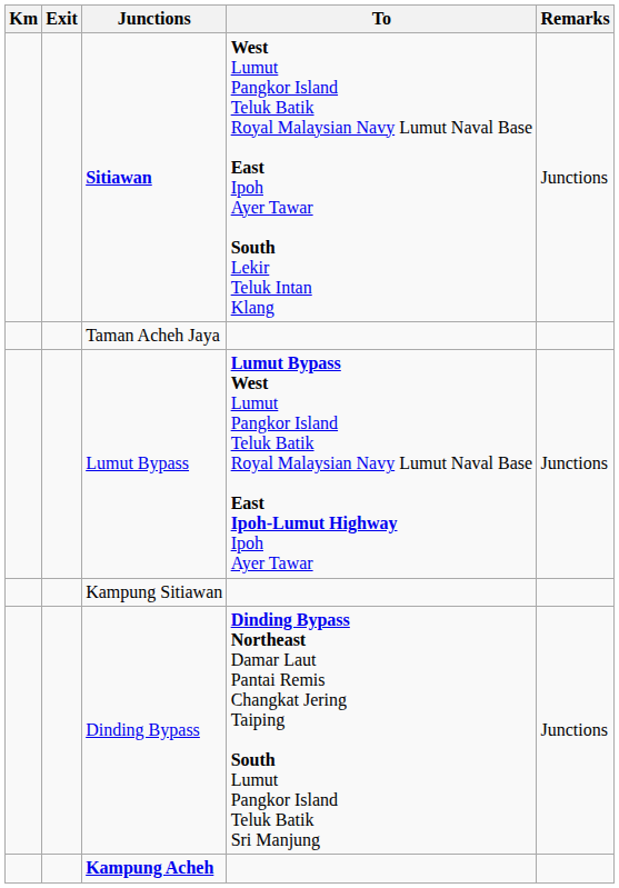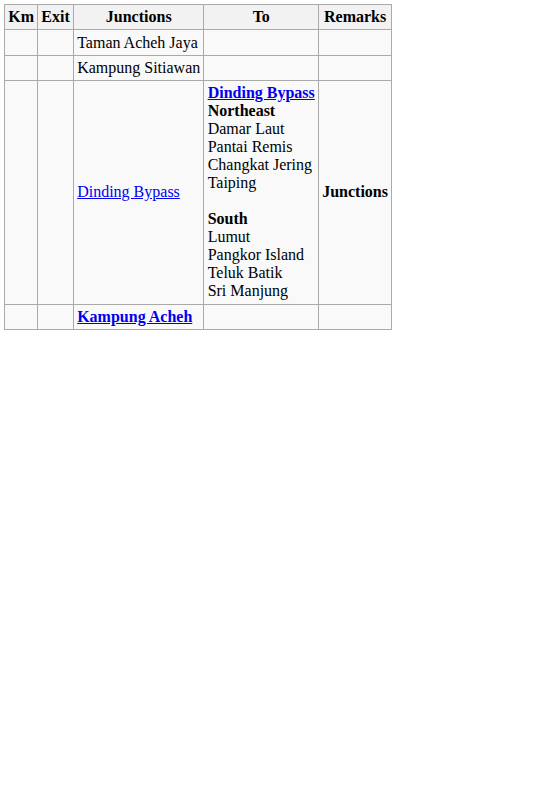 <table class="wikitable">
 <tr>
 <th>Km</th>
 <th>Exit</th>
 <th>Junctions</th>
 <th>To</th>
 <th>Remarks</th>
 </tr>
 <tr>
 <td></td>
 <td></td>
-<td><strong><a href='#'>Sitiawan</a></strong></td>
-<td><strong>West</strong><br> <a href='#'>Lumut</a><br> <a href='#'>Pangkor Island</a><br> <a href='#'>Teluk Batik</a><br> <a href='#'>Royal Malaysian Navy</a> Lumut Naval Base<br><br><strong>East</strong><br> <a href='#'>Ipoh</a><br> <a href='#'>Ayer Tawar</a><br><br><strong>South</strong><br> <a href='#'>Lekir</a><br> <a href='#'>Teluk Intan</a><br> <a href='#'>Klang</a></td>
-<td>Junctions</td>
-</tr>
-<tr>
-<td></td>
-<td></td>
 <td>Taman Acheh Jaya</td>
 <td></td>
 <td></td>
-</tr>
-<tr>
-<td></td>
-<td></td>
-<td><a href='#'>Lumut Bypass</a></td>
-<td> <strong><a href='#'>Lumut Bypass</a></strong><br><strong>West</strong><br><a href='#'>Lumut</a><br><a href='#'>Pangkor Island</a><br><a href='#'>Teluk Batik</a><br><a href='#'>Royal Malaysian Navy</a> Lumut Naval Base<br><br><strong>East</strong><br> <strong><a href='#'>Ipoh-Lumut Highway</a></strong><br> <a href='#'>Ipoh</a><br> <a href='#'>Ayer Tawar</a></td>
-<td>Junctions</td>
 </tr>
 <tr>
 <td></td>
 <td></td>
 <td>Kampung Sitiawan</td>
 <td></td>
 <td></td>
 </tr>
 <tr>
 <td></td>
 <td></td>
 <td><a href='#'>Dinding Bypass</a></td>
 <td> <strong><a href='#'>Dinding Bypass</a></strong><br><strong>Northeast</strong><br>Damar Laut<br>Pantai Remis<br>Changkat Jering<br>Taiping<br><br><strong>South</strong><br>Lumut<br>Pangkor Island<br>Teluk Batik<br>Sri Manjung</td>
-<td>Junctions</td>
+<td><strong>Junctions</strong></td>
 </tr>
 <tr>
 <td></td>
 <td></td>
 <td><strong><a href='#'>Kampung Acheh</a></strong></td>
 <td></td>
 <td></td>
 </tr>
 </table>
